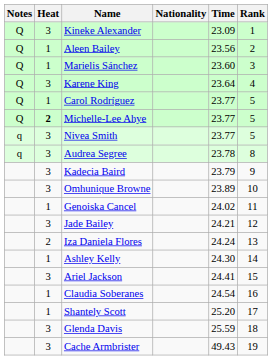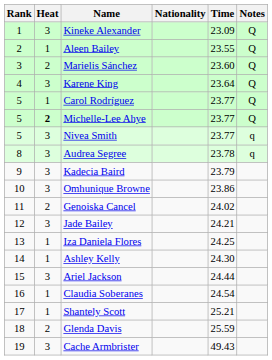 <table class="wikitable sortable" style="text-align:center; font-size:95%">
 <tr>
-<th>Notes</th>
+<th>Rank</th>
 <th>Heat</th>
 <th>Name</th>
 <th>Nationality</th>
 <th>Time</th>
-<th>Rank</th>
+<th>Notes</th>
 </tr>
 <tr bgcolor=ccffcc>
-<td>Q</td>
+<td>1</td>
 <td>3</td>
 <td align=left><a href='#'>Kineke Alexander</a></td>
 <td align=left></td>
 <td>23.09</td>
-<td>1</td>
+<td>Q</td>
 </tr>
 <tr bgcolor=ccffcc>
-<td>Q</td>
+<td>2</td>
 <td>1</td>
 <td align=left><a href='#'>Aleen Bailey</a></td>
 <td align=left></td>
-<td>23.56</td>
-<td>2</td>
+<td>23.55</td>
+<td>Q</td>
 </tr>
 <tr bgcolor=ccffcc>
-<td>Q</td>
-<td>1</td>
+<td>3</td>
+<td>2</td>
 <td align=left><a href='#'>Marielis Sánchez</a></td>
 <td align=left></td>
 <td>23.60</td>
-<td>3</td>
+<td>Q</td>
 </tr>
 <tr bgcolor=ccffcc>
-<td>Q</td>
+<td>4</td>
 <td>3</td>
 <td align=left><a href='#'>Karene King</a></td>
 <td align=left></td>
 <td>23.64</td>
-<td>4</td>
+<td>Q</td>
 </tr>
 <tr bgcolor=ccffcc>
-<td>Q</td>
+<td>5</td>
 <td>1</td>
 <td align=left><a href='#'>Carol Rodríguez</a></td>
 <td align=left></td>
 <td>23.77</td>
-<td>5</td>
+<td>Q</td>
 </tr>
 <tr bgcolor=ccffcc>
-<td>Q</td>
+<td>5</td>
 <td><strong>2</strong></td>
 <td align=left><a href='#'>Michelle-Lee Ahye</a></td>
 <td align=left></td>
 <td>23.77</td>
-<td>5</td>
+<td>Q</td>
 </tr>
 <tr bgcolor=ddffdd>
-<td>q</td>
+<td>5</td>
 <td>3</td>
 <td align=left><a href='#'>Nivea Smith</a></td>
 <td align=left></td>
 <td>23.77</td>
-<td>5</td>
+<td>q</td>
 </tr>
 <tr bgcolor=ddffdd>
-<td>q</td>
+<td>8</td>
 <td>3</td>
 <td align=left><a href='#'>Audrea Segree</a></td>
 <td align=left></td>
 <td>23.78</td>
-<td>8</td>
+<td>q</td>
 </tr>
 <tr>
-<td></td>
+<td>9</td>
 <td>3</td>
 <td align=left><a href='#'>Kadecia Baird</a></td>
 <td align=left></td>
 <td>23.79</td>
-<td>9</td>
+<td></td>
 </tr>
 <tr>
-<td></td>
+<td>10</td>
 <td>3</td>
 <td align=left><a href='#'>Omhunique Browne</a></td>
 <td align=left></td>
-<td>23.89</td>
-<td>10</td>
+<td>23.86</td>
+<td></td>
 </tr>
 <tr>
-<td></td>
-<td>1</td>
+<td>11</td>
+<td>2</td>
 <td align=left><a href='#'>Genoiska Cancel</a></td>
 <td align=left></td>
 <td>24.02</td>
-<td>11</td>
+<td></td>
 </tr>
 <tr>
-<td></td>
+<td>12</td>
 <td>3</td>
 <td align=left><a href='#'>Jade Bailey</a></td>
 <td align=left></td>
 <td>24.21</td>
-<td>12</td>
+<td></td>
 </tr>
 <tr>
-<td></td>
-<td>2</td>
+<td>13</td>
+<td>1</td>
 <td align=left><a href='#'>Iza Daniela Flores</a></td>
 <td align=left></td>
-<td>24.24</td>
-<td>13</td>
+<td>24.25</td>
+<td></td>
 </tr>
 <tr>
-<td></td>
+<td>14</td>
 <td>1</td>
 <td align=left><a href='#'>Ashley Kelly</a></td>
 <td align=left></td>
 <td>24.30</td>
-<td>14</td>
+<td></td>
 </tr>
 <tr>
-<td></td>
+<td>15</td>
 <td>3</td>
 <td align=left><a href='#'>Ariel Jackson</a></td>
 <td align=left></td>
-<td>24.41</td>
-<td>15</td>
+<td>24.44</td>
+<td></td>
 </tr>
 <tr>
-<td></td>
+<td>16</td>
 <td>1</td>
 <td align=left><a href='#'>Claudia Soberanes</a></td>
 <td align=left></td>
 <td>24.54</td>
-<td>16</td>
+<td></td>
 </tr>
 <tr>
-<td></td>
+<td>17</td>
 <td>1</td>
 <td align=left><a href='#'>Shantely Scott</a></td>
 <td align=left></td>
-<td>25.20</td>
-<td>17</td>
+<td>25.21</td>
+<td></td>
 </tr>
 <tr>
-<td></td>
-<td>3</td>
+<td>18</td>
+<td>2</td>
 <td align=left><a href='#'>Glenda Davis</a></td>
 <td align=left></td>
 <td>25.59</td>
-<td>18</td>
+<td></td>
 </tr>
 <tr>
-<td></td>
+<td>19</td>
 <td>3</td>
 <td align=left><a href='#'>Cache Armbrister</a></td>
 <td align=left></td>
 <td>49.43</td>
-<td>19</td>
+<td></td>
 </tr>
 </table>
